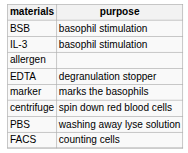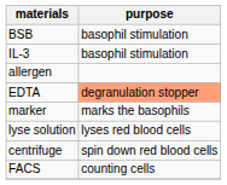 <table class="wikitable" align=right>
 <tr>
 <th>materials</th>
 <th>purpose</th>
 </tr>
 <tr>
 <td>BSB</td>
 <td>basophil stimulation</td>
 </tr>
 <tr>
 <td>IL-3</td>
 <td>basophil stimulation</td>
 </tr>
 <tr>
 <td>allergen</td>
 <td></td>
 </tr>
 <tr>
 <td>EDTA</td>
-<td>degranulation stopper</td>
+<td style="background: lightsalmon;">degranulation stopper</td>
 </tr>
 <tr>
 <td>marker</td>
 <td>marks the basophils</td>
 </tr>
 <tr>
+<td>lyse solution</td>
+<td>lyses red blood cells</td>
+</tr>
+<tr>
 <td>centrifuge</td>
 <td>spin down red blood cells</td>
-</tr>
-<tr>
-<td>PBS</td>
-<td>washing away lyse solution</td>
 </tr>
 <tr>
 <td>FACS</td>
 <td>counting cells</td>
 </tr>
 <tr>
 </tr>
 </table>
